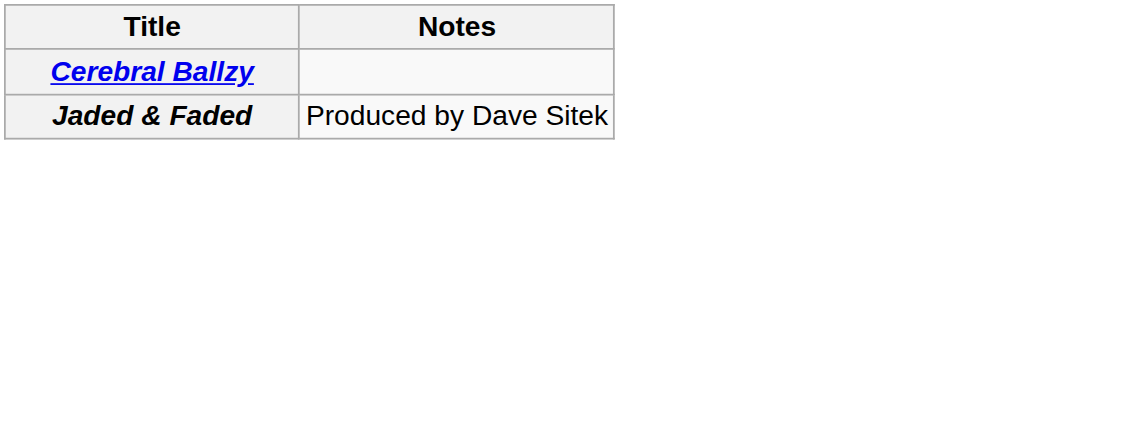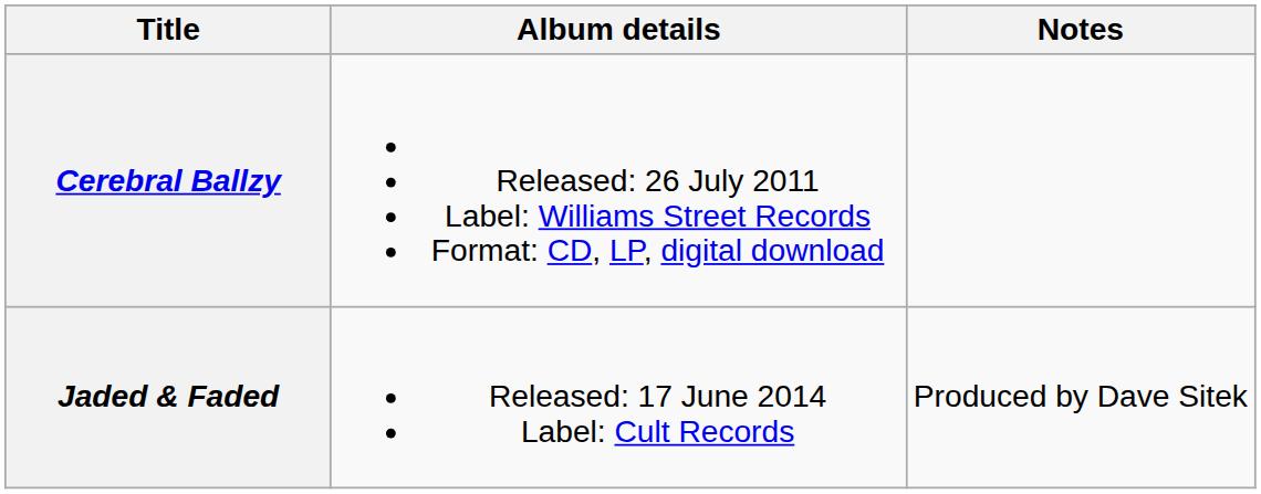 <table class="wikitable plainrowheaders" style="text-align:center;" border="1">
 <tr>
 <th scope="col" style="width:10em;">Title</th>
+<th scope="col" style="width:18em;">Album details</th>
 <th scope="col">Notes</th>
 </tr>
 <tr>
 <th scope="row"><em><a href='#'>Cerebral Ballzy</a></em></th>
+<td><br><ul><li></li><li>Released: 26 July 2011</li><li>Label: <a href='#'>Williams Street Records</a></li><li>Format: <a href='#'>CD</a>, <a href='#'>LP</a>, <a href='#'>digital download</a></li></ul></td>
 <td></td>
 </tr>
 <tr>
 <th scope="row"><em>Jaded & Faded</em></th>
+<td><br><ul><li>Released: 17 June 2014</li><li>Label: <a href='#'>Cult Records</a></li></ul></td>
 <td>Produced by Dave Sitek</td>
 </tr>
 </table>
